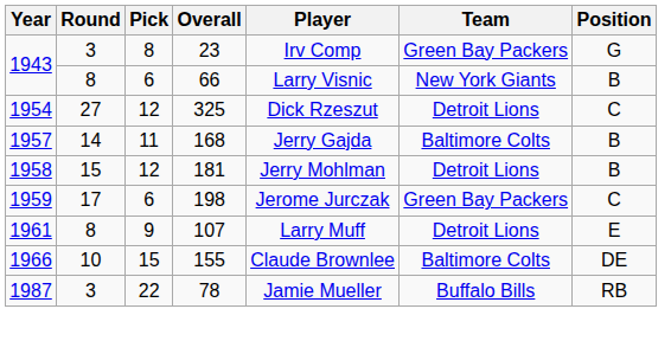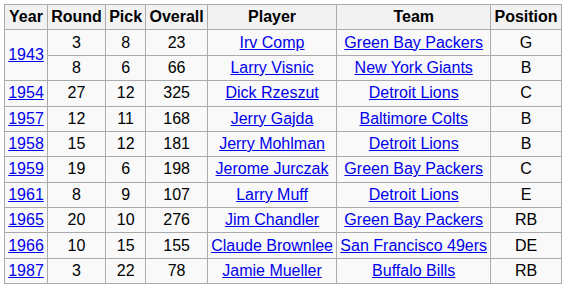 <table class="wikitable sortable" style="text-align: center;">
 <tr>
 <th>Year</th>
 <th>Round</th>
 <th>Pick</th>
 <th>Overall</th>
 <th>Player</th>
 <th>Team</th>
 <th>Position</th>
 </tr>
 <tr>
 <td rowspan="2"><a href='#'>1943</a></td>
 <td>3</td>
 <td>8</td>
 <td>23</td>
 <td><a href='#'>Irv Comp</a></td>
 <td><a href='#'>Green Bay Packers</a></td>
 <td>G</td>
 </tr>
 <tr>
 <td>8</td>
 <td>6</td>
 <td>66</td>
 <td><a href='#'>Larry Visnic</a></td>
 <td><a href='#'>New York Giants</a></td>
 <td>B</td>
 </tr>
 <tr>
 <td><a href='#'>1954</a></td>
 <td>27</td>
 <td>12</td>
 <td>325</td>
 <td><a href='#'>Dick Rzeszut</a></td>
 <td><a href='#'>Detroit Lions</a></td>
 <td>C</td>
 </tr>
 <tr>
 <td><a href='#'>1957</a></td>
-<td>14</td>
+<td>12</td>
 <td>11</td>
 <td>168</td>
 <td><a href='#'>Jerry Gajda</a></td>
 <td><a href='#'>Baltimore Colts</a></td>
 <td>B</td>
 </tr>
 <tr>
 <td><a href='#'>1958</a></td>
 <td>15</td>
 <td>12</td>
 <td>181</td>
 <td><a href='#'>Jerry Mohlman</a></td>
 <td><a href='#'>Detroit Lions</a></td>
 <td>B</td>
 </tr>
 <tr>
 <td><a href='#'>1959</a></td>
-<td>17</td>
+<td>19</td>
 <td>6</td>
 <td>198</td>
 <td><a href='#'>Jerome Jurczak</a></td>
 <td><a href='#'>Green Bay Packers</a></td>
 <td>C</td>
 </tr>
 <tr>
 <td><a href='#'>1961</a></td>
 <td>8</td>
 <td>9</td>
 <td>107</td>
 <td><a href='#'>Larry Muff</a></td>
 <td><a href='#'>Detroit Lions</a></td>
 <td>E</td>
 </tr>
 <tr>
+<td><a href='#'>1965</a></td>
+<td>20</td>
+<td>10</td>
+<td>276</td>
+<td><a href='#'>Jim Chandler</a></td>
+<td><a href='#'>Green Bay Packers</a></td>
+<td>RB</td>
+</tr>
+<tr>
 <td><a href='#'>1966</a></td>
 <td>10</td>
 <td>15</td>
 <td>155</td>
 <td><a href='#'>Claude Brownlee</a></td>
-<td><a href='#'>Baltimore Colts</a></td>
+<td><a href='#'>San Francisco 49ers</a></td>
 <td>DE</td>
 </tr>
 <tr>
 <td><a href='#'>1987</a></td>
 <td>3</td>
 <td>22</td>
 <td>78</td>
 <td><a href='#'>Jamie Mueller</a></td>
 <td><a href='#'>Buffalo Bills</a></td>
 <td>RB</td>
 </tr>
 <tr>
 </tr>
 </table>
